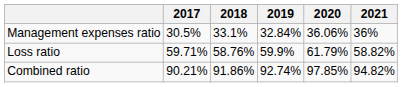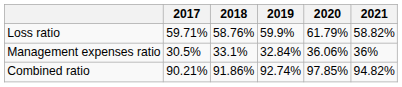 <table class="wikitable">
 <tr>
 <th></th>
 <th>2017</th>
 <th>2018</th>
 <th>2019</th>
 <th>2020</th>
 <th>2021</th>
 </tr>
 <tr>
+<td>Loss ratio</td>
+<td>59.71%</td>
+<td>58.76%</td>
+<td>59.9%</td>
+<td>61.79%</td>
+<td>58.82%</td>
+</tr>
+<tr>
 <td>Management expenses ratio</td>
 <td>30.5%</td>
 <td>33.1%</td>
 <td>32.84%</td>
 <td>36.06%</td>
 <td>36%</td>
-</tr>
-<tr>
-<td>Loss ratio</td>
-<td>59.71%</td>
-<td>58.76%</td>
-<td>59.9%</td>
-<td>61.79%</td>
-<td>58.82%</td>
 </tr>
 <tr>
 <td>Combined ratio</td>
 <td>90.21%</td>
 <td>91.86%</td>
 <td>92.74%</td>
 <td>97.85%</td>
 <td>94.82%</td>
 </tr>
 </table>
